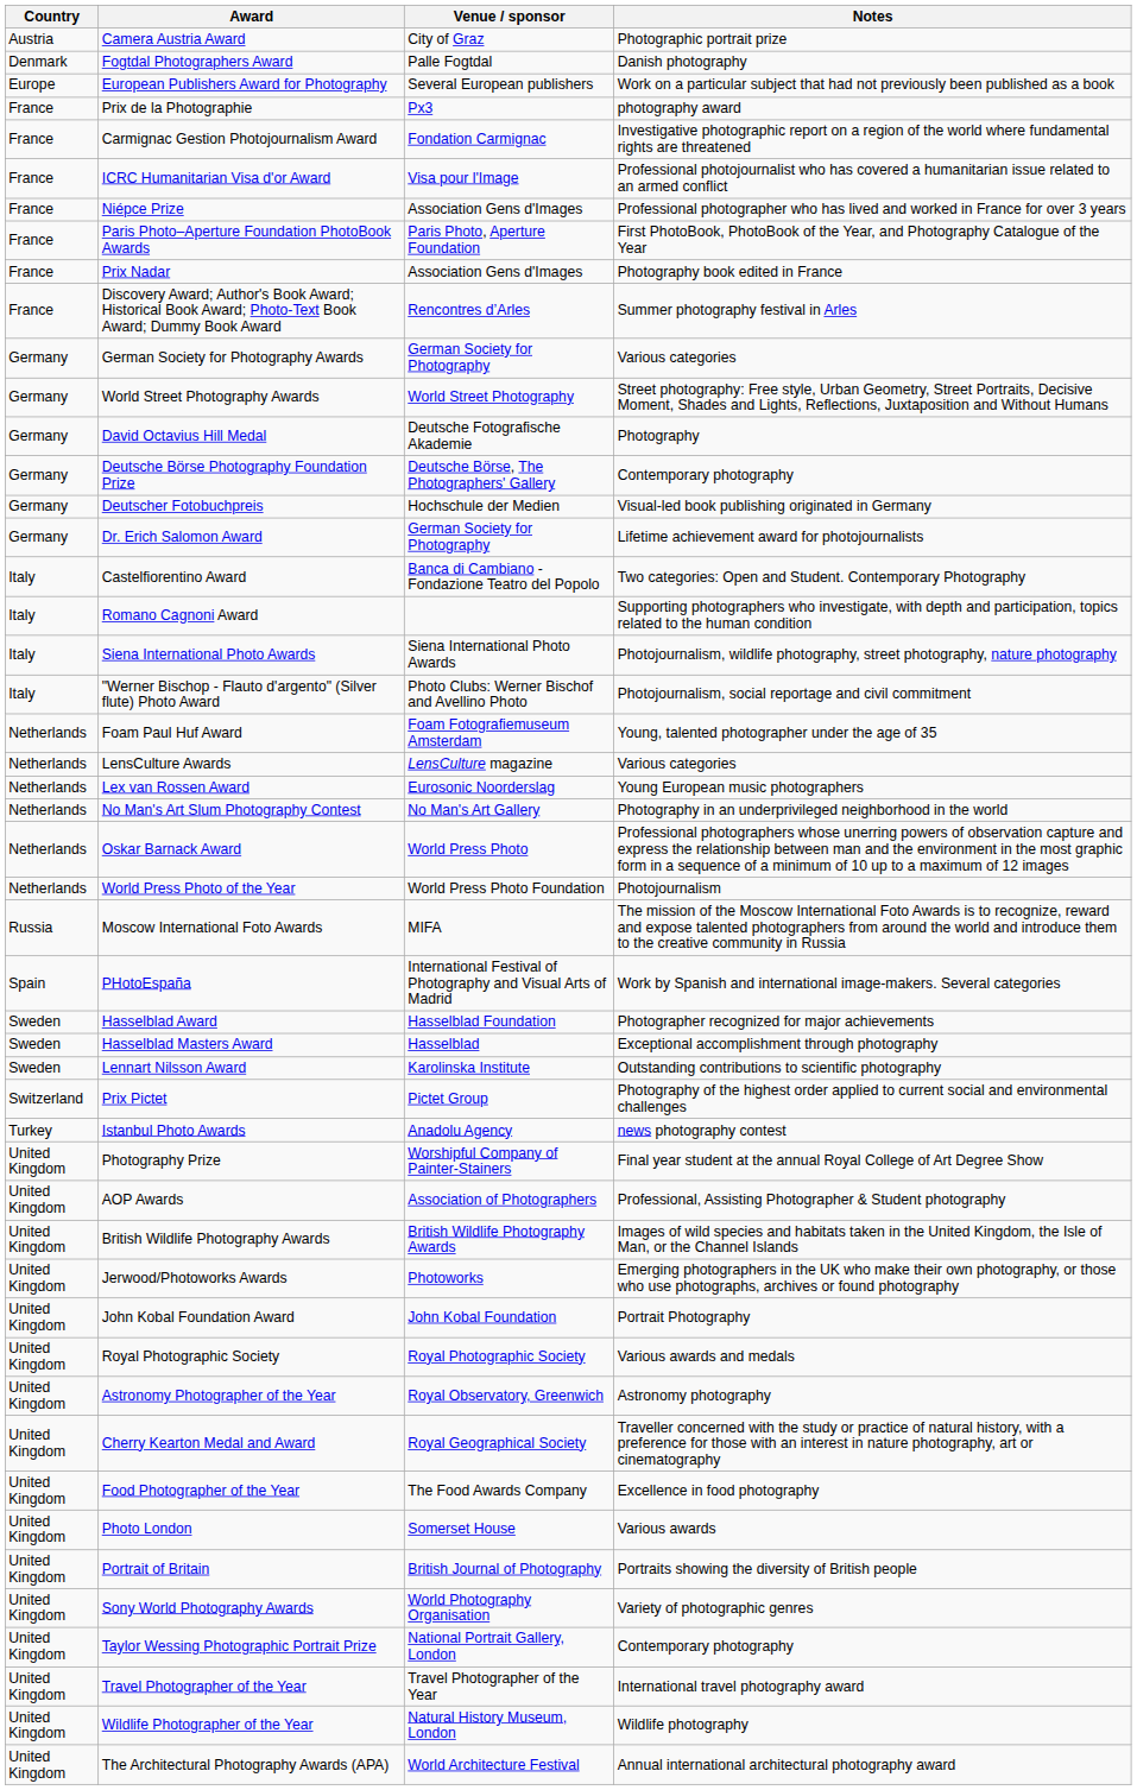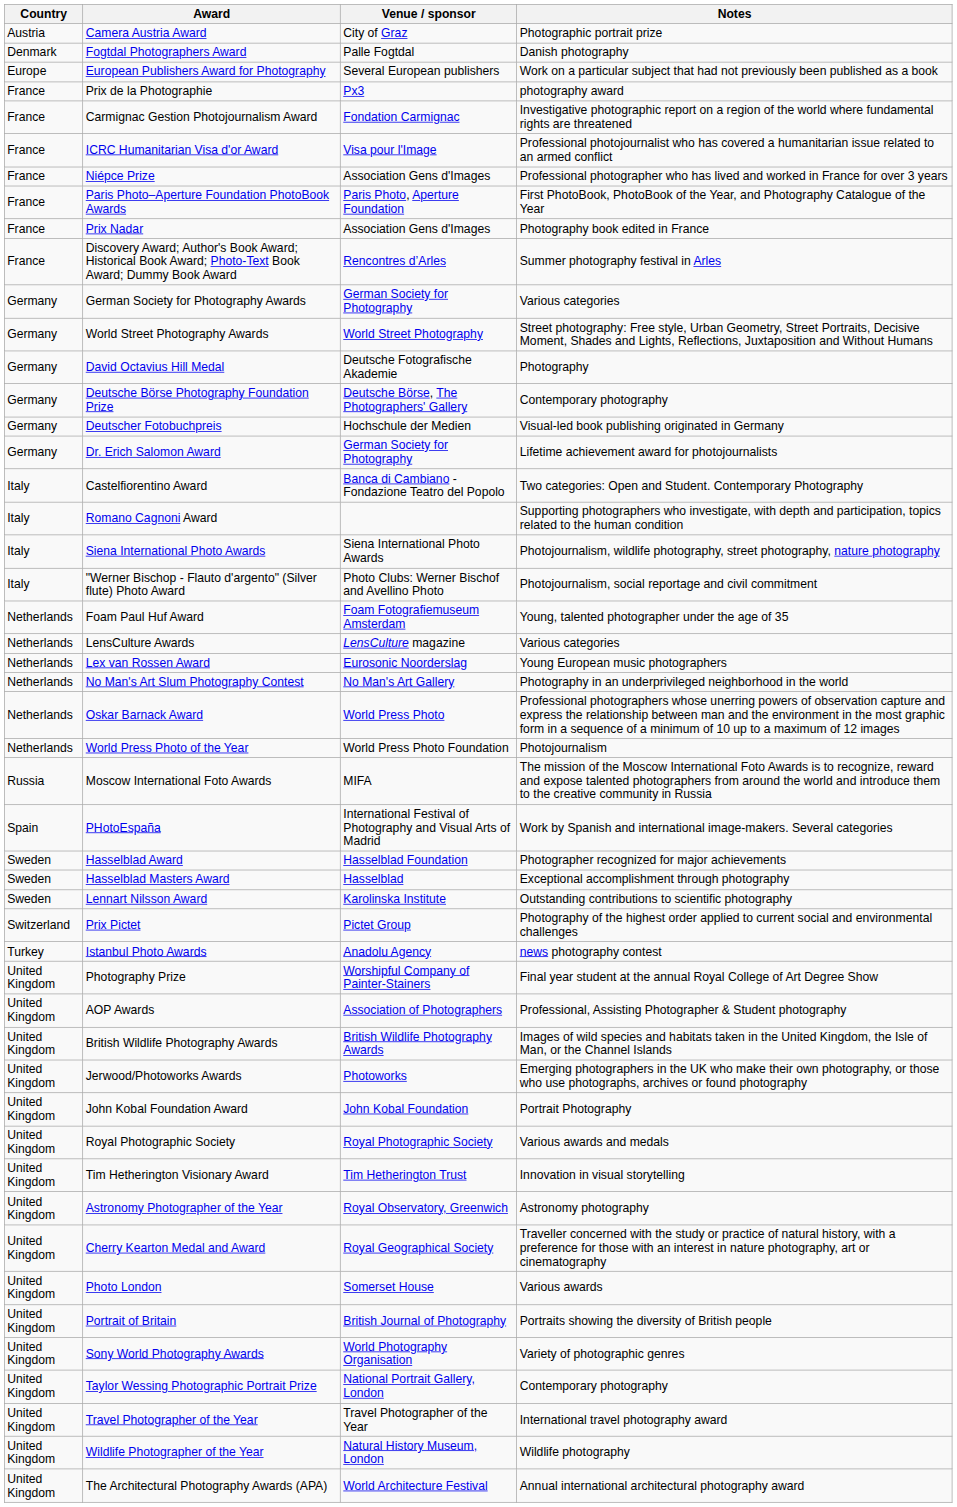 <table class="wikitable sortable">
 <tr>
 <th style="width:6em;">Country</th>
 <th>Award</th>
 <th>Venue / sponsor</th>
 <th>Notes</th>
 </tr>
 <tr>
 <td>Austria</td>
 <td><a href='#'>Camera Austria Award</a></td>
 <td>City of <a href='#'>Graz</a></td>
 <td>Photographic portrait prize</td>
 </tr>
 <tr>
 <td>Denmark</td>
 <td><a href='#'>Fogtdal Photographers Award</a></td>
 <td>Palle Fogtdal</td>
 <td>Danish photography</td>
 </tr>
 <tr>
 <td>Europe</td>
 <td><a href='#'>European Publishers Award for Photography</a></td>
 <td>Several European publishers</td>
 <td>Work on a particular subject that had not previously been published as a book</td>
 </tr>
 <tr>
 <td>France</td>
 <td>Prix de la Photographie</td>
 <td><a href='#'>Px3</a></td>
 <td>photography award</td>
 </tr>
 <tr>
 <td>France</td>
 <td>Carmignac Gestion Photojournalism Award</td>
 <td><a href='#'>Fondation Carmignac</a></td>
 <td>Investigative photographic report on a region of the world where fundamental rights are threatened</td>
 </tr>
 <tr>
 <td>France</td>
 <td><a href='#'>ICRC Humanitarian Visa d'or Award</a></td>
 <td><a href='#'>Visa pour l'Image</a></td>
 <td>Professional photojournalist who has covered a humanitarian issue related to an armed conflict</td>
 </tr>
 <tr>
 <td>France</td>
 <td><a href='#'>Niépce Prize</a></td>
 <td>Association Gens d'Images</td>
 <td>Professional photographer who has lived and worked in France for over 3 years</td>
 </tr>
 <tr>
 <td>France</td>
 <td><a href='#'>Paris Photo–Aperture Foundation PhotoBook Awards</a></td>
 <td><a href='#'>Paris Photo</a>, <a href='#'>Aperture Foundation</a></td>
 <td>First PhotoBook, PhotoBook of the Year, and Photography Catalogue of the Year</td>
 </tr>
 <tr>
 <td>France</td>
 <td><a href='#'>Prix Nadar</a></td>
 <td>Association Gens d'Images</td>
 <td>Photography book edited in France</td>
 </tr>
 <tr>
 <td>France</td>
 <td>Discovery Award; Author's Book Award; Historical Book Award; <a href='#'>Photo-Text</a> Book Award; Dummy Book Award</td>
 <td><a href='#'>Rencontres d’Arles</a></td>
 <td>Summer photography festival in <a href='#'>Arles</a></td>
 </tr>
 <tr>
 <td>Germany</td>
 <td>German Society for Photography Awards</td>
 <td><a href='#'>German Society for Photography</a></td>
 <td>Various categories</td>
 </tr>
 <tr>
 <td>Germany</td>
 <td>World Street Photography Awards</td>
 <td><a href='#'>World Street Photography</a></td>
 <td>Street photography: Free style, Urban Geometry, Street Portraits, Decisive Moment, Shades and Lights, Reflections, Juxtaposition and Without Humans</td>
 </tr>
 <tr>
 <td>Germany</td>
 <td><a href='#'>David Octavius Hill Medal</a></td>
 <td>Deutsche Fotografische Akademie</td>
 <td>Photography</td>
 </tr>
 <tr>
 <td>Germany</td>
 <td><a href='#'>Deutsche Börse Photography Foundation Prize</a></td>
 <td><a href='#'>Deutsche Börse</a>, <a href='#'>The Photographers' Gallery</a></td>
 <td>Contemporary photography</td>
 </tr>
 <tr>
 <td>Germany</td>
 <td><a href='#'>Deutscher Fotobuchpreis</a></td>
 <td>Hochschule der Medien</td>
 <td>Visual-led book publishing originated in Germany</td>
 </tr>
 <tr>
 <td>Germany</td>
 <td><a href='#'>Dr. Erich Salomon Award</a></td>
 <td><a href='#'>German Society for Photography</a></td>
 <td>Lifetime achievement award for photojournalists</td>
 </tr>
 <tr>
 <td>Italy</td>
 <td>Castelfiorentino Award</td>
 <td><a href='#'>Banca di Cambiano</a> - Fondazione Teatro del Popolo</td>
 <td>Two categories: Open and Student. Contemporary Photography</td>
 </tr>
 <tr>
 <td>Italy</td>
 <td><a href='#'>Romano Cagnoni</a> Award</td>
 <td></td>
 <td>Supporting photographers who investigate, with depth and participation, topics related to the human condition</td>
 </tr>
 <tr>
 <td>Italy</td>
 <td><a href='#'>Siena International Photo Awards</a></td>
 <td>Siena International Photo Awards</td>
 <td>Photojournalism, wildlife photography, street photography, <a href='#'>nature photography</a></td>
 </tr>
 <tr>
 <td>Italy</td>
 <td>"Werner Bischop - Flauto d'argento" (Silver flute) Photo Award</td>
 <td>Photo Clubs: Werner Bischof and Avellino Photo</td>
 <td>Photojournalism, social reportage and civil commitment</td>
 </tr>
 <tr>
 <td>Netherlands</td>
 <td>Foam Paul Huf Award</td>
 <td><a href='#'>Foam Fotografiemuseum Amsterdam</a></td>
 <td>Young, talented photographer under the age of 35</td>
 </tr>
 <tr>
 <td>Netherlands</td>
 <td>LensCulture Awards</td>
 <td><em><a href='#'>LensCulture</a></em> magazine</td>
 <td>Various categories</td>
 </tr>
 <tr>
 <td>Netherlands</td>
 <td><a href='#'>Lex van Rossen Award</a></td>
 <td><a href='#'>Eurosonic Noorderslag</a></td>
 <td>Young European music photographers</td>
 </tr>
 <tr>
 <td>Netherlands</td>
 <td><a href='#'>No Man's Art Slum Photography Contest</a></td>
 <td><a href='#'>No Man's Art Gallery</a></td>
 <td>Photography in an underprivileged neighborhood in the world</td>
 </tr>
 <tr>
 <td>Netherlands</td>
 <td><a href='#'>Oskar Barnack Award</a></td>
 <td><a href='#'>World Press Photo</a></td>
 <td>Professional photographers whose unerring powers of observation capture and express the relationship between man and the environment in the most graphic form in a sequence of a minimum of 10 up to a maximum of 12 images</td>
 </tr>
 <tr>
 <td>Netherlands</td>
 <td><a href='#'>World Press Photo of the Year</a></td>
 <td>World Press Photo Foundation</td>
 <td>Photojournalism</td>
 </tr>
 <tr>
 <td>Russia</td>
 <td>Moscow International Foto Awards</td>
 <td>MIFA</td>
 <td>The mission of the Moscow International Foto Awards is to recognize, reward and expose talented photographers from around the world and introduce them to the creative community in Russia</td>
 </tr>
 <tr>
 <td>Spain</td>
 <td><a href='#'>PHotoEspaña</a></td>
 <td>International Festival of Photography and Visual Arts of Madrid</td>
 <td>Work by Spanish and international image-makers. Several categories</td>
 </tr>
 <tr>
 <td>Sweden</td>
 <td><a href='#'>Hasselblad Award</a></td>
 <td><a href='#'>Hasselblad Foundation</a></td>
 <td>Photographer recognized for major achievements</td>
 </tr>
 <tr>
 <td>Sweden</td>
 <td><a href='#'>Hasselblad Masters Award</a></td>
 <td><a href='#'>Hasselblad</a></td>
 <td>Exceptional accomplishment through photography</td>
 </tr>
 <tr>
 <td>Sweden</td>
 <td><a href='#'>Lennart Nilsson Award</a></td>
 <td><a href='#'>Karolinska Institute</a></td>
 <td>Outstanding contributions to scientific photography</td>
 </tr>
 <tr>
 <td>Switzerland</td>
 <td><a href='#'>Prix Pictet</a></td>
 <td><a href='#'>Pictet Group</a></td>
 <td>Photography of the highest order applied to current social and environmental challenges</td>
 </tr>
 <tr>
 <td>Turkey</td>
 <td><a href='#'>Istanbul Photo Awards</a></td>
 <td><a href='#'>Anadolu Agency</a></td>
 <td><a href='#'>news</a> photography contest</td>
 </tr>
 <tr>
 <td>United Kingdom</td>
 <td>Photography Prize</td>
 <td><a href='#'>Worshipful Company of Painter-Stainers</a></td>
 <td>Final year student at the annual Royal College of Art Degree Show</td>
 </tr>
 <tr>
 <td>United Kingdom</td>
 <td>AOP Awards</td>
 <td><a href='#'>Association of Photographers</a></td>
 <td>Professional, Assisting Photographer & Student photography</td>
 </tr>
 <tr>
 <td>United Kingdom</td>
 <td>British Wildlife Photography Awards</td>
 <td><a href='#'>British Wildlife Photography Awards</a></td>
 <td>Images of wild species and habitats taken in the United Kingdom, the Isle of Man, or the Channel Islands</td>
 </tr>
 <tr>
 <td>United Kingdom</td>
 <td>Jerwood/Photoworks Awards</td>
 <td><a href='#'>Photoworks</a></td>
 <td>Emerging photographers in the UK who make their own photography, or those who use photographs, archives or found photography</td>
 </tr>
 <tr>
 <td>United Kingdom</td>
 <td>John Kobal Foundation Award</td>
 <td><a href='#'>John Kobal Foundation</a></td>
 <td>Portrait Photography</td>
 </tr>
 <tr>
 <td>United Kingdom</td>
 <td>Royal Photographic Society</td>
 <td><a href='#'>Royal Photographic Society</a></td>
 <td>Various awards and medals</td>
 </tr>
 <tr>
 <td>United Kingdom</td>
+<td>Tim Hetherington Visionary Award</td>
+<td><a href='#'>Tim Hetherington Trust</a></td>
+<td>Innovation in visual storytelling</td>
+</tr>
+<tr>
+<td>United Kingdom</td>
 <td><a href='#'>Astronomy Photographer of the Year</a></td>
 <td><a href='#'>Royal Observatory, Greenwich</a></td>
 <td>Astronomy photography</td>
 </tr>
 <tr>
 <td>United Kingdom</td>
 <td><a href='#'>Cherry Kearton Medal and Award</a></td>
 <td><a href='#'>Royal Geographical Society</a></td>
 <td>Traveller concerned with the study or practice of natural history, with a preference for those with an interest in nature photography, art or cinematography</td>
-</tr>
-<tr>
-<td>United Kingdom</td>
-<td><a href='#'>Food Photographer of the Year</a></td>
-<td>The Food Awards Company</td>
-<td>Excellence in food photography</td>
 </tr>
 <tr>
 <td>United Kingdom</td>
 <td><a href='#'>Photo London</a></td>
 <td><a href='#'>Somerset House</a></td>
 <td>Various awards</td>
 </tr>
 <tr>
 <td>United Kingdom</td>
 <td><a href='#'>Portrait of Britain</a></td>
 <td><a href='#'>British Journal of Photography</a></td>
 <td>Portraits showing the diversity of British people</td>
 </tr>
 <tr>
 <td>United Kingdom</td>
 <td><a href='#'>Sony World Photography Awards</a></td>
 <td><a href='#'>World Photography Organisation</a></td>
 <td>Variety of photographic genres</td>
 </tr>
 <tr>
 <td>United Kingdom</td>
 <td><a href='#'>Taylor Wessing Photographic Portrait Prize</a></td>
 <td><a href='#'>National Portrait Gallery, London</a></td>
 <td>Contemporary photography</td>
 </tr>
 <tr>
 <td>United Kingdom</td>
 <td><a href='#'>Travel Photographer of the Year</a></td>
 <td>Travel Photographer of the Year</td>
 <td>International travel photography award</td>
 </tr>
 <tr>
 <td>United Kingdom</td>
 <td><a href='#'>Wildlife Photographer of the Year</a></td>
 <td><a href='#'>Natural History Museum, London</a></td>
 <td>Wildlife photography</td>
 </tr>
 <tr>
 <td>United Kingdom</td>
 <td>The Architectural Photography Awards (APA)</td>
 <td><a href='#'>World Architecture Festival</a></td>
 <td>Annual international architectural photography award</td>
 </tr>
 </table>
